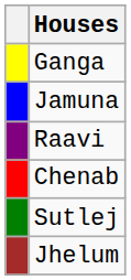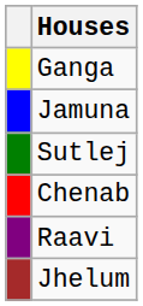 <table class="wikitable">
 <tr>
 <th style="width: 0.5em"></th>
 <th>Houses</th>
 </tr>
 <tr>
 <td style="background:yellow;"></td>
 <td>Ganga</td>
 </tr>
 <tr>
 <td style="background:blue;"></td>
 <td>Jamuna</td>
 </tr>
 <tr>
-<td style="background:purple;"></td>
-<td>Raavi</td>
+<td style="background:green;"></td>
+<td>Sutlej</td>
 </tr>
 <tr>
 <td style="background:red;"></td>
 <td>Chenab</td>
 </tr>
 <tr>
-<td style="background:green;"></td>
-<td>Sutlej</td>
+<td style="background:purple;"></td>
+<td>Raavi</td>
 </tr>
 <tr>
 <td style="background:brown;"></td>
 <td>Jhelum</td>
 </tr>
 </table>
